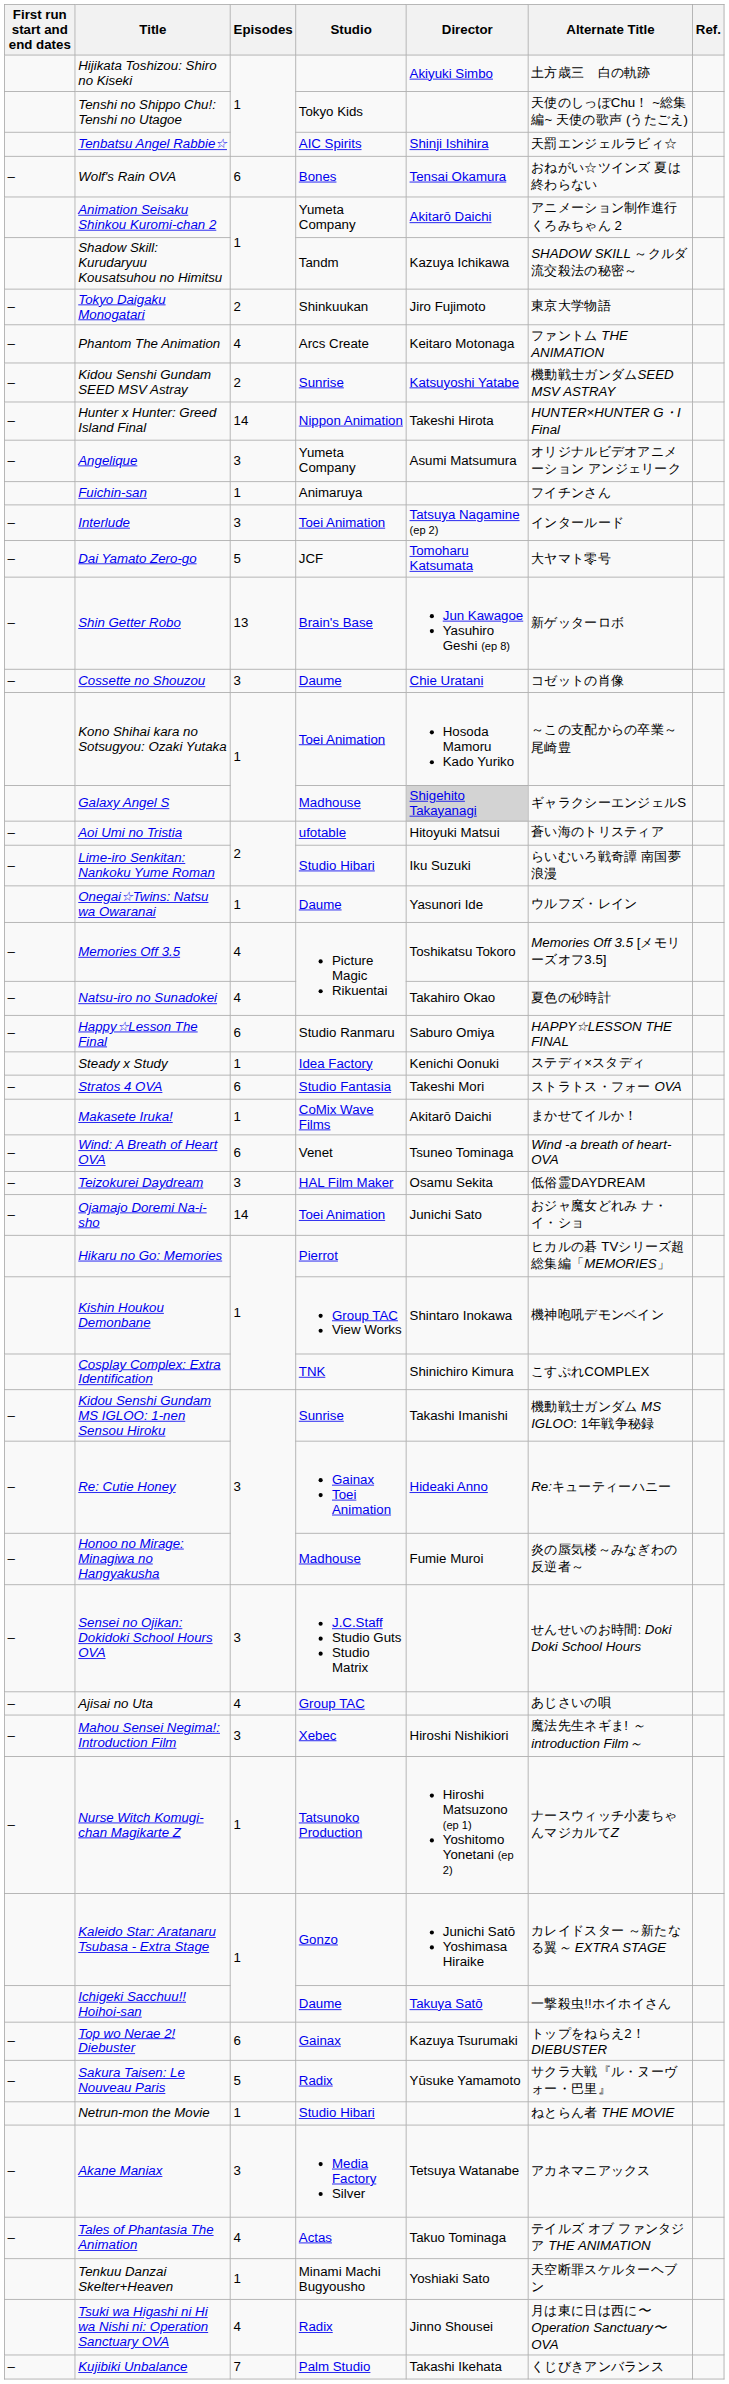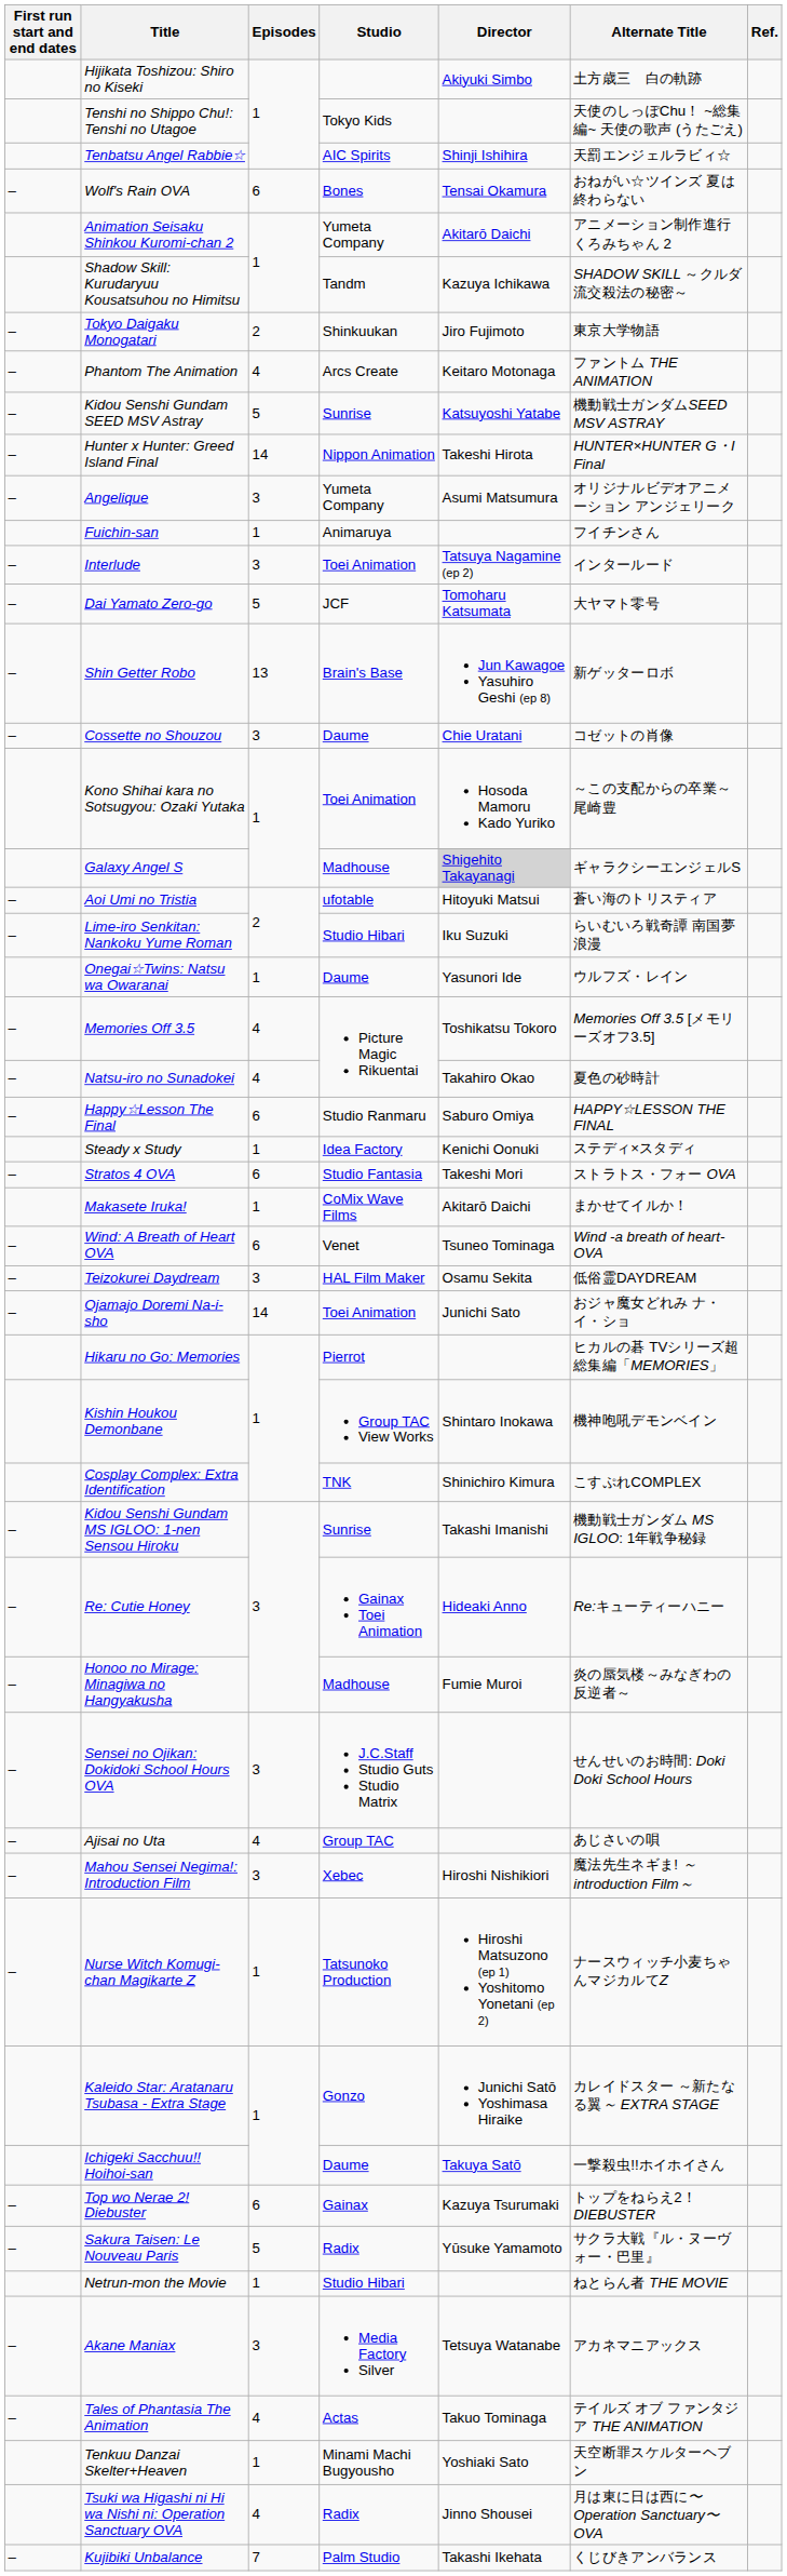 <table class="wikitable sortable mw-collapsible">
 <tr>
 <th>First run start and end dates</th>
 <th>Title</th>
 <th>Episodes</th>
 <th>Studio</th>
 <th>Director</th>
 <th>Alternate Title</th>
 <th>Ref.</th>
 </tr>
 <tr>
 <td></td>
 <td><em>Hijikata Toshizou: Shiro no Kiseki</em></td>
 <td rowspan="3">1</td>
 <td></td>
 <td><a href='#'>Akiyuki Simbo</a></td>
 <td>土方歳三　白の軌跡</td>
 <td></td>
 </tr>
 <tr>
 <td></td>
 <td><em>Tenshi no Shippo Chu!: Tenshi no Utagoe</em></td>
 <td>Tokyo Kids</td>
 <td></td>
 <td>天使のしっぽChu！ ~総集編~ 天使の歌声 (うたごえ)</td>
 <td></td>
 </tr>
 <tr>
 <td></td>
 <td><a href='#'><em>Tenbatsu Angel Rabbie☆</em></a></td>
 <td><a href='#'>AIC Spirits</a></td>
 <td><a href='#'>Shinji Ishihira</a></td>
 <td>天罰エンジェルラビィ☆</td>
 <td></td>
 </tr>
 <tr>
 <td> – </td>
 <td><em>Wolf's Rain OVA</em></td>
 <td>6</td>
 <td><a href='#'>Bones</a></td>
 <td><a href='#'>Tensai Okamura</a></td>
 <td>おねがい☆ツインズ 夏は終わらない</td>
 <td></td>
 </tr>
 <tr>
 <td></td>
 <td><a href='#'><em>Animation Seisaku Shinkou Kuromi-chan 2</em></a></td>
 <td rowspan="2">1</td>
 <td>Yumeta Company</td>
 <td><a href='#'>Akitarō Daichi</a></td>
 <td>アニメーション制作進行くろみちゃん 2</td>
 <td></td>
 </tr>
 <tr>
 <td></td>
 <td><em>Shadow Skill: Kurudaryuu Kousatsuhou no Himitsu</em></td>
 <td>Tandm</td>
 <td>Kazuya Ichikawa</td>
 <td><em>SHADOW SKILL</em> ～クルダ流交殺法の秘密～</td>
 <td></td>
 </tr>
 <tr>
 <td> – </td>
 <td><em><a href='#'>Tokyo Daigaku Monogatari</a></em></td>
 <td>2</td>
 <td>Shinkuukan</td>
 <td>Jiro Fujimoto</td>
 <td>東京大学物語</td>
 <td></td>
 </tr>
 <tr>
 <td> – </td>
 <td><em>Phantom The Animation</em></td>
 <td>4</td>
 <td>Arcs Create</td>
 <td>Keitaro Motonaga</td>
 <td>ファントム <em>THE ANIMATION</em></td>
 <td></td>
 </tr>
 <tr>
 <td> – </td>
 <td><em>Kidou Senshi Gundam SEED MSV Astray</em></td>
-<td>2</td>
+<td>5</td>
 <td><a href='#'>Sunrise</a></td>
 <td><a href='#'>Katsuyoshi Yatabe</a></td>
 <td>機動戦士ガンダム<em>SEED MSV ASTRAY</em></td>
 <td></td>
 </tr>
 <tr>
 <td> – </td>
 <td><em>Hunter x Hunter: Greed Island Final</em></td>
 <td>14</td>
 <td><a href='#'>Nippon Animation</a></td>
 <td>Takeshi Hirota</td>
 <td><em>HUNTER×HUNTER G・I Final</em></td>
 <td></td>
 </tr>
 <tr>
 <td> – </td>
 <td><em><a href='#'>Angelique</a></em></td>
 <td>3</td>
 <td>Yumeta Company</td>
 <td>Asumi Matsumura</td>
 <td>オリジナルビデオアニメーション アンジェリーク</td>
 <td></td>
 </tr>
 <tr>
 <td></td>
 <td><em><a href='#'>Fuichin-san</a></em></td>
 <td>1</td>
 <td>Animaruya</td>
 <td></td>
 <td>フイチンさん</td>
 <td></td>
 </tr>
 <tr>
 <td> – </td>
 <td><em><a href='#'>Interlude</a></em></td>
 <td>3</td>
 <td><a href='#'>Toei Animation</a></td>
 <td><a href='#'>Tatsuya Nagamine</a> <small>(ep 2)</small></td>
 <td>インタールード</td>
 <td></td>
 </tr>
 <tr>
 <td> – </td>
 <td><em><a href='#'>Dai Yamato Zero-go</a></em></td>
 <td>5</td>
 <td>JCF</td>
 <td><a href='#'>Tomoharu Katsumata</a></td>
 <td>大ヤマト零号</td>
 <td></td>
 </tr>
 <tr>
 <td> – </td>
 <td><em><a href='#'>Shin Getter Robo</a></em></td>
 <td>13</td>
 <td><a href='#'>Brain's Base</a></td>
 <td><br><ul><li><a href='#'>Jun Kawagoe</a></li><li>Yasuhiro Geshi <small>(ep 8)</small></li></ul></td>
 <td>新ゲッターロボ</td>
 <td></td>
 </tr>
 <tr>
 <td> – </td>
 <td><em><a href='#'>Cossette no Shouzou</a></em></td>
 <td>3</td>
 <td><a href='#'>Daume</a></td>
 <td><a href='#'>Chie Uratani</a></td>
 <td>コゼットの肖像</td>
 <td></td>
 </tr>
 <tr>
 <td></td>
 <td><em>Kono Shihai kara no Sotsugyou: Ozaki Yutaka</em></td>
 <td rowspan="2">1</td>
 <td><a href='#'>Toei Animation</a></td>
 <td><br><ul><li>Hosoda Mamoru</li><li>Kado Yuriko</li></ul></td>
 <td>～この支配からの卒業～ 尾崎豊</td>
 <td></td>
 </tr>
 <tr>
 <td></td>
 <td><a href='#'><em>Galaxy Angel S</em></a></td>
 <td><a href='#'>Madhouse</a></td>
 <td style="background: lightgrey;"><a href='#'>Shigehito Takayanagi</a></td>
 <td>ギャラクシーエンジェルS</td>
 <td></td>
 </tr>
 <tr>
 <td> – </td>
 <td><em><a href='#'>Aoi Umi no Tristia</a></em></td>
 <td rowspan="2">2</td>
 <td><a href='#'>ufotable</a></td>
 <td>Hitoyuki Matsui</td>
 <td>蒼い海のトリスティア</td>
 <td></td>
 </tr>
 <tr>
 <td> – </td>
 <td><em><a href='#'>Lime-iro Senkitan: Nankoku Yume Roman</a></em></td>
 <td><a href='#'>Studio Hibari</a></td>
 <td>Iku Suzuki</td>
 <td>らいむいろ戦奇譚 南国夢浪漫</td>
 <td></td>
 </tr>
 <tr>
 <td></td>
 <td><em><a href='#'>Onegai☆Twins: Natsu wa Owaranai</a></em></td>
 <td>1</td>
 <td><a href='#'>Daume</a></td>
 <td>Yasunori Ide</td>
 <td>ウルフズ・レイン</td>
 <td></td>
 </tr>
 <tr>
 <td> – </td>
 <td><em><a href='#'>Memories Off 3.5</a></em></td>
 <td>4</td>
 <td rowspan="2"><br><ul><li>Picture Magic</li><li>Rikuentai</li></ul></td>
 <td>Toshikatsu Tokoro</td>
 <td><em>Memories Off 3.5</em> [メモリーズオフ3.5]</td>
 <td></td>
 </tr>
 <tr>
 <td> – </td>
 <td><em><a href='#'>Natsu-iro no Sunadokei</a></em></td>
 <td>4</td>
 <td>Takahiro Okao</td>
 <td>夏色の砂時計</td>
 <td></td>
 </tr>
 <tr>
 <td> – </td>
 <td><a href='#'><em>Happy☆Lesson The Final</em></a></td>
 <td>6</td>
 <td>Studio Ranmaru</td>
 <td>Saburo Omiya</td>
 <td><em>HAPPY☆LESSON THE FINAL</em></td>
 <td></td>
 </tr>
 <tr>
 <td></td>
 <td><em>Steady x Study</em></td>
 <td>1</td>
 <td><a href='#'>Idea Factory</a></td>
 <td>Kenichi Oonuki</td>
 <td>ステディ×スタディ</td>
 <td></td>
 </tr>
 <tr>
 <td> – </td>
 <td><a href='#'><em>Stratos 4 OVA</em></a></td>
 <td>6</td>
 <td><a href='#'>Studio Fantasia</a></td>
 <td>Takeshi Mori</td>
 <td>ストラトス・フォー <em>OVA</em></td>
 <td></td>
 </tr>
 <tr>
 <td></td>
 <td><em><a href='#'>Makasete Iruka!</a></em></td>
 <td>1</td>
 <td><a href='#'>CoMix Wave Films</a></td>
 <td>Akitarō Daichi</td>
 <td>まかせてイルか！</td>
 <td></td>
 </tr>
 <tr>
 <td> – </td>
 <td><a href='#'><em>Wind: A Breath of Heart OVA</em></a></td>
 <td>6</td>
 <td>Venet</td>
 <td>Tsuneo Tominaga</td>
 <td><em>Wind -a breath of heart- OVA</em></td>
 <td></td>
 </tr>
 <tr>
 <td> – </td>
 <td><em><a href='#'>Teizokurei Daydream</a></em></td>
 <td>3</td>
 <td><a href='#'>HAL Film Maker</a></td>
 <td>Osamu Sekita</td>
 <td>低俗霊DAYDREAM</td>
 <td></td>
 </tr>
 <tr>
 <td> – </td>
 <td><em><a href='#'>Ojamajo Doremi Na-i-sho</a></em></td>
 <td>14</td>
 <td><a href='#'>Toei Animation</a></td>
 <td>Junichi Sato</td>
 <td>おジャ魔女どれみ ナ・イ・ショ</td>
 <td></td>
 </tr>
 <tr>
 <td></td>
 <td><a href='#'><em>Hikaru no Go: Memories</em></a></td>
 <td rowspan="3">1</td>
 <td><a href='#'>Pierrot</a></td>
 <td></td>
 <td>ヒカルの碁 TVシリーズ超総集編「<em>MEMORIES</em>」</td>
 <td></td>
 </tr>
 <tr>
 <td></td>
 <td><em><a href='#'>Kishin Houkou Demonbane</a></em></td>
 <td><br><ul><li><a href='#'>Group TAC</a></li><li>View Works</li></ul></td>
 <td>Shintaro Inokawa</td>
 <td>機神咆吼デモンベイン</td>
 <td></td>
 </tr>
 <tr>
 <td></td>
 <td><a href='#'><em>Cosplay Complex: Extra Identification</em></a></td>
 <td><a href='#'>TNK</a></td>
 <td>Shinichiro Kimura</td>
 <td>こすぷれCOMPLEX</td>
 <td></td>
 </tr>
 <tr>
 <td> – </td>
 <td><a href='#'><em>Kidou Senshi Gundam MS IGLOO: 1-nen Sensou Hiroku</em></a></td>
 <td rowspan="3">3</td>
 <td><a href='#'>Sunrise</a></td>
 <td>Takashi Imanishi</td>
 <td>機動戦士ガンダム <em>MS IGLOO</em>: 1年戦争秘録</td>
 <td></td>
 </tr>
 <tr>
 <td> – </td>
 <td><em><a href='#'>Re: Cutie Honey</a></em></td>
 <td><br><ul><li><a href='#'>Gainax</a></li><li><a href='#'>Toei Animation</a></li></ul></td>
 <td><a href='#'>Hideaki Anno</a></td>
 <td><em>Re:</em>キューティーハニー</td>
 <td></td>
 </tr>
 <tr>
 <td> – </td>
 <td><a href='#'><em>Honoo no Mirage: Minagiwa no Hangyakusha</em></a></td>
 <td><a href='#'>Madhouse</a></td>
 <td>Fumie Muroi</td>
 <td>炎の蜃気楼～みなぎわの反逆者～</td>
 <td></td>
 </tr>
 <tr>
 <td> – </td>
 <td><a href='#'><em>Sensei no Ojikan: Dokidoki School Hours OVA</em></a></td>
 <td>3</td>
 <td><br><ul><li><a href='#'>J.C.Staff</a></li><li>Studio Guts</li><li>Studio Matrix</li></ul></td>
 <td></td>
 <td>せんせいのお時間: <em>Doki Doki School Hours</em></td>
 <td></td>
 </tr>
 <tr>
 <td> – </td>
 <td><em>Ajisai no Uta</em></td>
 <td>4</td>
 <td><a href='#'>Group TAC</a></td>
 <td></td>
 <td>あじさいの唄</td>
 <td></td>
 </tr>
 <tr>
 <td> – </td>
 <td><a href='#'><em>Mahou Sensei Negima!: Introduction Film</em></a></td>
 <td>3</td>
 <td><a href='#'>Xebec</a></td>
 <td>Hiroshi Nishikiori</td>
 <td>魔法先生ネギま! <em>～introduction Film～</em></td>
 <td></td>
 </tr>
 <tr>
 <td> – </td>
 <td><em><a href='#'>Nurse Witch Komugi-chan Magikarte Z</a></em></td>
 <td>1</td>
 <td><a href='#'>Tatsunoko Production</a></td>
 <td><br><ul><li>Hiroshi Matsuzono <small>(ep 1)</small></li><li>Yoshitomo Yonetani <small>(ep 2)</small></li></ul></td>
 <td>ナースウィッチ小麦ちゃんマジカルて<em>Z</em></td>
 <td></td>
 </tr>
 <tr>
 <td></td>
 <td><a href='#'><em>Kaleido Star: Aratanaru Tsubasa - Extra Stage</em></a></td>
 <td rowspan="2">1</td>
 <td><a href='#'>Gonzo</a></td>
 <td><br><ul><li>Junichi Satō</li><li>Yoshimasa Hiraike</li></ul></td>
 <td>カレイドスター ～新たなる翼<em>～ EXTRA STAGE</em></td>
 <td></td>
 </tr>
 <tr>
 <td></td>
 <td><a href='#'><em>Ichigeki Sacchuu!! Hoihoi-san</em></a></td>
 <td><a href='#'>Daume</a></td>
 <td><a href='#'>Takuya Satō</a></td>
 <td>一撃殺虫!!ホイホイさん</td>
 <td></td>
 </tr>
 <tr>
 <td> – </td>
 <td><a href='#'><em>Top wo Nerae 2! Diebuster</em></a></td>
 <td>6</td>
 <td><a href='#'>Gainax</a></td>
 <td>Kazuya Tsurumaki</td>
 <td>トップをねらえ2！<em>DIEBUSTER</em></td>
 <td></td>
 </tr>
 <tr>
 <td> – </td>
 <td><em><a href='#'>Sakura Taisen: Le Nouveau Paris</a></em></td>
 <td>5</td>
 <td><a href='#'>Radix</a></td>
 <td>Yūsuke Yamamoto</td>
 <td>サクラ大戦『ル・ヌーヴォー・巴里』</td>
 <td></td>
 </tr>
 <tr>
 <td></td>
 <td><em>Netrun-mon the Movie</em></td>
 <td>1</td>
 <td><a href='#'>Studio Hibari</a></td>
 <td></td>
 <td>ねとらん者 <em>THE MOVIE</em></td>
 <td></td>
 </tr>
 <tr>
 <td> – </td>
 <td><em><a href='#'>Akane Maniax</a></em></td>
 <td>3</td>
 <td><br><ul><li><a href='#'>Media Factory</a></li><li>Silver</li></ul></td>
 <td>Tetsuya Watanabe</td>
 <td>アカネマニアックス</td>
 <td></td>
 </tr>
 <tr>
 <td> – </td>
 <td><a href='#'><em>Tales of Phantasia The Animation</em></a></td>
 <td>4</td>
 <td><a href='#'>Actas</a></td>
 <td>Takuo Tominaga</td>
 <td>テイルズ オブ ファンタジア <em>THE ANIMATION</em></td>
 <td></td>
 </tr>
 <tr>
 <td></td>
 <td><em>Tenkuu Danzai Skelter+Heaven</em></td>
 <td>1</td>
 <td>Minami Machi Bugyousho</td>
 <td>Yoshiaki Sato</td>
 <td>天空断罪スケルターヘブン</td>
 <td></td>
 </tr>
 <tr>
 <td></td>
 <td><a href='#'><em>Tsuki wa Higashi ni Hi wa Nishi ni: Operation Sanctuary OVA</em></a></td>
 <td>4</td>
 <td><a href='#'>Radix</a></td>
 <td>Jinno Shousei</td>
 <td>月は東に日は西に<em>〜Operation Sanctuary〜 OVA</em></td>
 <td></td>
 </tr>
 <tr>
 <td> – </td>
 <td><em><a href='#'>Kujibiki Unbalance</a></em></td>
 <td>7</td>
 <td><a href='#'>Palm Studio</a></td>
 <td>Takashi Ikehata</td>
 <td>くじびきアンバランス</td>
 <td></td>
 </tr>
 </table>
